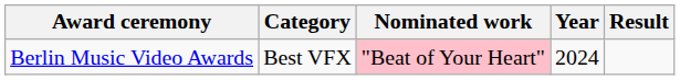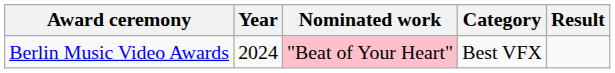 <table class="wikitable">
 <tr>
 <th>Award ceremony</th>
+<th>Year</th>
+<th>Nominated work</th>
 <th>Category</th>
-<th>Nominated work</th>
-<th>Year</th>
 <th>Result</th>
 </tr>
 <tr>
 <td><a href='#'>Berlin Music Video Awards</a></td>
+<td>2024</td>
+<td style="background: pink;">"Beat of Your Heart" </td>
 <td>Best VFX</td>
-<td style="background: pink;">"Beat of Your Heart" </td>
-<td>2024</td>
 <td></td>
 </tr>
 </table>
